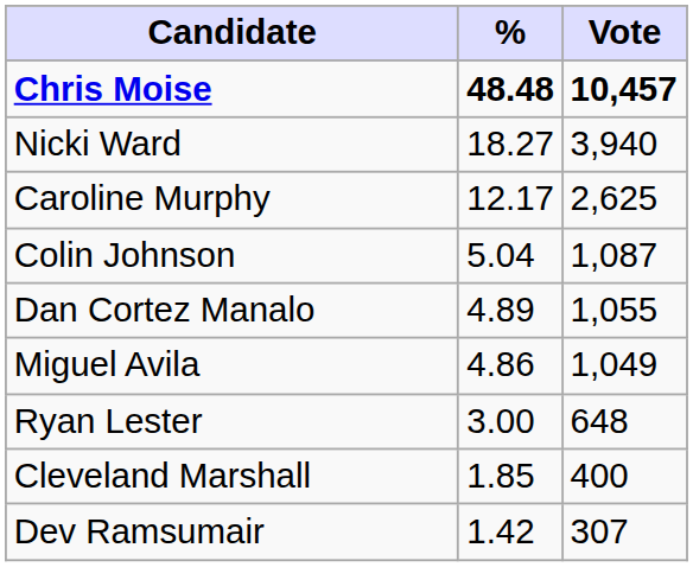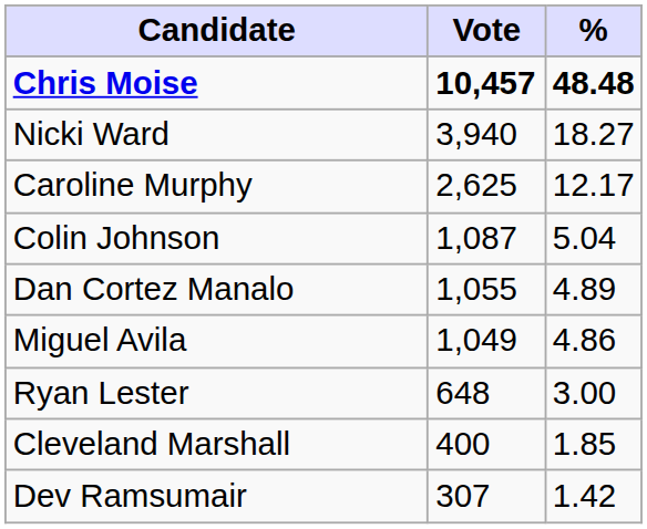 <table class="wikitable">
 <tr>
 <th style="background:#ddf; width:200px;">Candidate</th>
+<th style="background:#ddf; width:50px;">Vote</th>
 <th style="background:#ddf; width:30px;">%</th>
-<th style="background:#ddf; width:50px;">Vote</th>
 </tr>
 <tr>
 <td><strong><a href='#'>Chris Moise</a></strong></td>
+<td><strong>10,457</strong></td>
 <td><strong>48.48</strong></td>
-<td><strong>10,457</strong></td>
 </tr>
 <tr>
 <td>Nicki Ward</td>
+<td>3,940</td>
 <td>18.27</td>
-<td>3,940</td>
 </tr>
 <tr>
 <td>Caroline Murphy</td>
+<td>2,625</td>
 <td>12.17</td>
-<td>2,625</td>
 </tr>
 <tr>
 <td>Colin Johnson</td>
+<td>1,087</td>
 <td>5.04</td>
-<td>1,087</td>
 </tr>
 <tr>
 <td>Dan Cortez Manalo</td>
+<td>1,055</td>
 <td>4.89</td>
-<td>1,055</td>
 </tr>
 <tr>
 <td>Miguel Avila</td>
+<td>1,049</td>
 <td>4.86</td>
-<td>1,049</td>
 </tr>
 <tr>
 <td>Ryan Lester</td>
+<td>648</td>
 <td>3.00</td>
-<td>648</td>
 </tr>
 <tr>
 <td>Cleveland Marshall</td>
+<td>400</td>
 <td>1.85</td>
-<td>400</td>
 </tr>
 <tr>
 <td>Dev Ramsumair</td>
+<td>307</td>
 <td>1.42</td>
-<td>307</td>
 </tr>
 </table>
